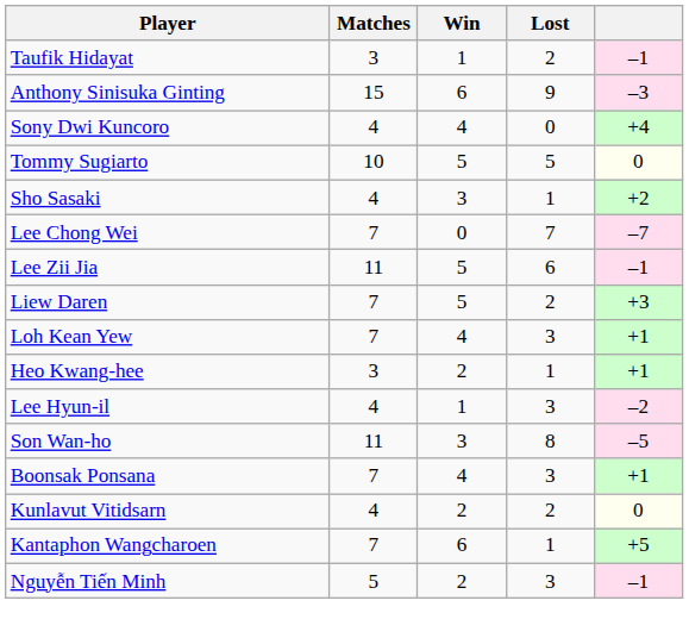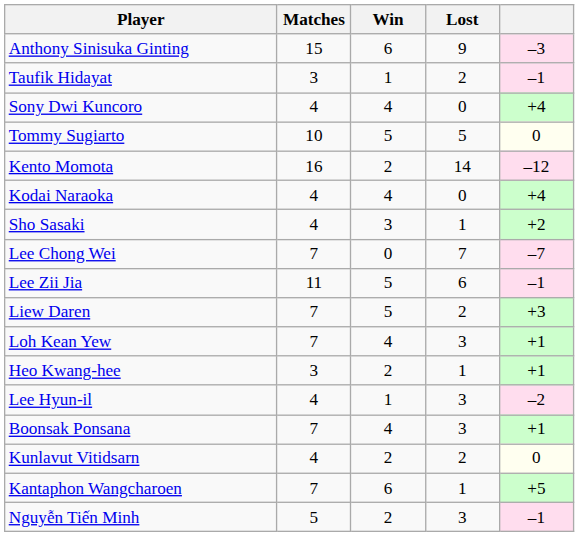 <table class=wikitable style="text-align:center; font-size:small">
 <tr>
 <th width="200">Player</th>
 <th width="50">Matches</th>
 <th width="50">Win</th>
 <th width="50">Lost</th>
 <th width="50"></th>
 </tr>
 <tr>
+<td align="left"> <a href='#'>Anthony Sinisuka Ginting</a></td>
+<td>15</td>
+<td>6</td>
+<td>9</td>
+<td bgcolor="#ffddee">–3</td>
+</tr>
+<tr>
 <td align="left"> <a href='#'>Taufik Hidayat</a></td>
 <td>3</td>
 <td>1</td>
 <td>2</td>
 <td bgcolor="#ffddee">–1</td>
-</tr>
-<tr>
-<td align="left"> <a href='#'>Anthony Sinisuka Ginting</a></td>
-<td>15</td>
-<td>6</td>
-<td>9</td>
-<td bgcolor="#ffddee">–3</td>
 </tr>
 <tr>
 <td align="left"> <a href='#'>Sony Dwi Kuncoro</a></td>
 <td>4</td>
 <td>4</td>
 <td>0</td>
 <td bgcolor="#ccffcc">+4</td>
 </tr>
 <tr>
 <td align="left"> <a href='#'>Tommy Sugiarto</a></td>
 <td>10</td>
 <td>5</td>
 <td>5</td>
 <td bgcolor="#fffff0">0</td>
+</tr>
+<tr>
+<td align="left"> <a href='#'>Kento Momota</a></td>
+<td>16</td>
+<td>2</td>
+<td>14</td>
+<td bgcolor="#ffddee">–12</td>
+</tr>
+<tr>
+<td align="left"> <a href='#'>Kodai Naraoka</a></td>
+<td>4</td>
+<td>4</td>
+<td>0</td>
+<td bgcolor="#ccffcc">+4</td>
 </tr>
 <tr>
 <td align="left"> <a href='#'>Sho Sasaki</a></td>
 <td>4</td>
 <td>3</td>
 <td>1</td>
 <td bgcolor="#ccffcc">+2</td>
 </tr>
 <tr>
 <td align="left"> <a href='#'>Lee Chong Wei</a></td>
 <td>7</td>
 <td>0</td>
 <td>7</td>
 <td bgcolor="#ffddee">–7</td>
 </tr>
 <tr>
 <td align="left"> <a href='#'>Lee Zii Jia</a></td>
 <td>11</td>
 <td>5</td>
 <td>6</td>
 <td bgcolor="#ffddee">–1</td>
 </tr>
 <tr>
 <td align="left"> <a href='#'>Liew Daren</a></td>
 <td>7</td>
 <td>5</td>
 <td>2</td>
 <td bgcolor="#ccffcc">+3</td>
 </tr>
 <tr>
 <td align="left"> <a href='#'>Loh Kean Yew</a></td>
 <td>7</td>
 <td>4</td>
 <td>3</td>
 <td bgcolor="ccffcc">+1</td>
 </tr>
 <tr>
 <td align="left"> <a href='#'>Heo Kwang-hee</a></td>
 <td>3</td>
 <td>2</td>
 <td>1</td>
 <td bgcolor="#ccffcc">+1</td>
 </tr>
 <tr>
 <td align="left"> <a href='#'>Lee Hyun-il</a></td>
 <td>4</td>
 <td>1</td>
 <td>3</td>
 <td bgcolor="#ffddee">–2</td>
 </tr>
 <tr>
-<td align="left"> <a href='#'>Son Wan-ho</a></td>
-<td>11</td>
-<td>3</td>
-<td>8</td>
-<td bgcolor="#ffddee">–5</td>
-</tr>
-<tr>
 <td align="left"> <a href='#'>Boonsak Ponsana</a></td>
 <td>7</td>
 <td>4</td>
 <td>3</td>
 <td bgcolor="#ccffcc">+1</td>
 </tr>
 <tr>
 <td align="left"> <a href='#'>Kunlavut Vitidsarn</a></td>
 <td>4</td>
 <td>2</td>
 <td>2</td>
 <td bgcolor="#fffff0">0</td>
 </tr>
 <tr>
 <td align="left"> <a href='#'>Kantaphon Wangcharoen</a></td>
 <td>7</td>
 <td>6</td>
 <td>1</td>
 <td bgcolor="#ccffcc">+5</td>
 </tr>
 <tr>
 <td align="left"> <a href='#'>Nguyễn Tiến Minh</a></td>
 <td>5</td>
 <td>2</td>
 <td>3</td>
 <td bgcolor="#ffddee">–1</td>
 </tr>
 </table>
